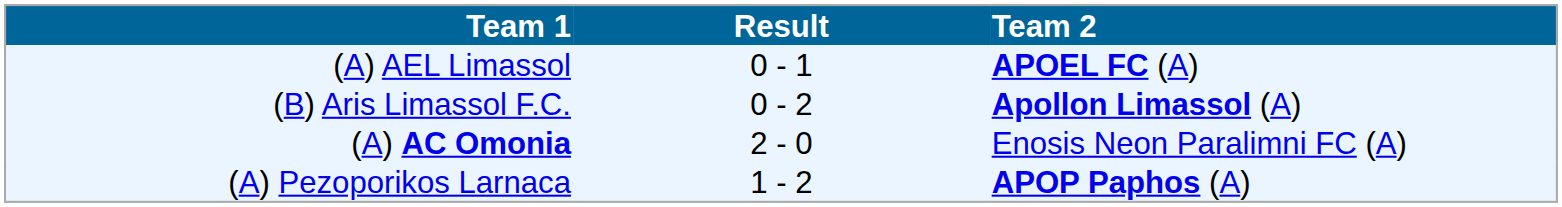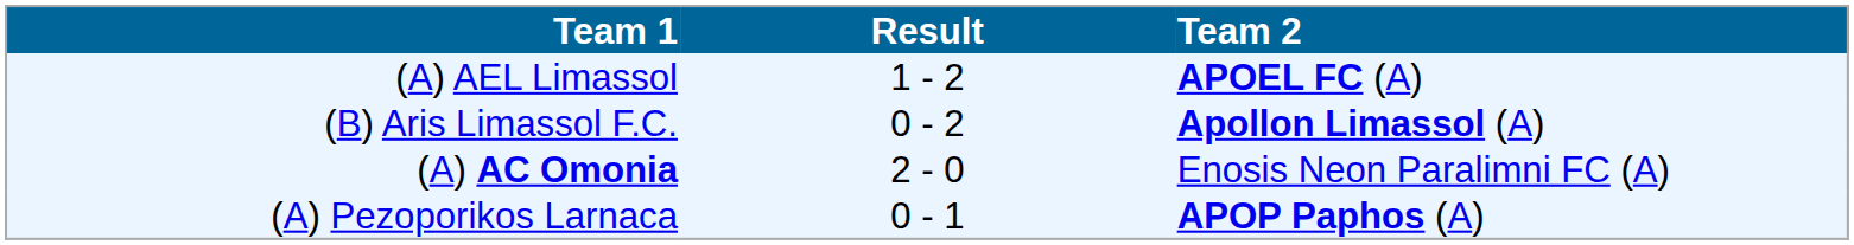 <table cellspacing="0" style="background: #EBF5FF; border: 1px #aaa solid; border-collapse: collapse; font-size: 95%;" width=60%>
 <tr bgcolor=#006699 style="color:white;">
 <th width=30% align="right">Team 1</th>
 <th width=22% align="center">Result</th>
 <th width=30% align="left">Team 2</th>
 </tr>
 <tr>
 <td align=right>(<a href='#'>A</a>) <a href='#'>AEL Limassol</a></td>
-<td align=center>0 - 1</td>
+<td align=center>1 - 2</td>
 <td align=left><strong><a href='#'>APOEL FC</a></strong> (<a href='#'>A</a>)</td>
 </tr>
 <tr>
 <td align=right>(<a href='#'>B</a>) <a href='#'>Aris Limassol F.C.</a></td>
 <td align=center>0 - 2</td>
 <td align=left><strong><a href='#'>Apollon Limassol</a></strong> (<a href='#'>A</a>)</td>
 </tr>
 <tr>
 <td align=right>(<a href='#'>A</a>) <strong><a href='#'>AC Omonia</a></strong></td>
 <td align=center>2 - 0</td>
 <td align=left><a href='#'>Enosis Neon Paralimni FC</a> (<a href='#'>A</a>)</td>
 </tr>
 <tr>
 <td align=right>(<a href='#'>A</a>) <a href='#'>Pezoporikos Larnaca</a></td>
-<td align=center>1 - 2</td>
+<td align=center>0 - 1</td>
 <td align=left><strong><a href='#'>APOP Paphos</a></strong> (<a href='#'>A</a>)</td>
 </tr>
 <tr>
 </tr>
 </table>
